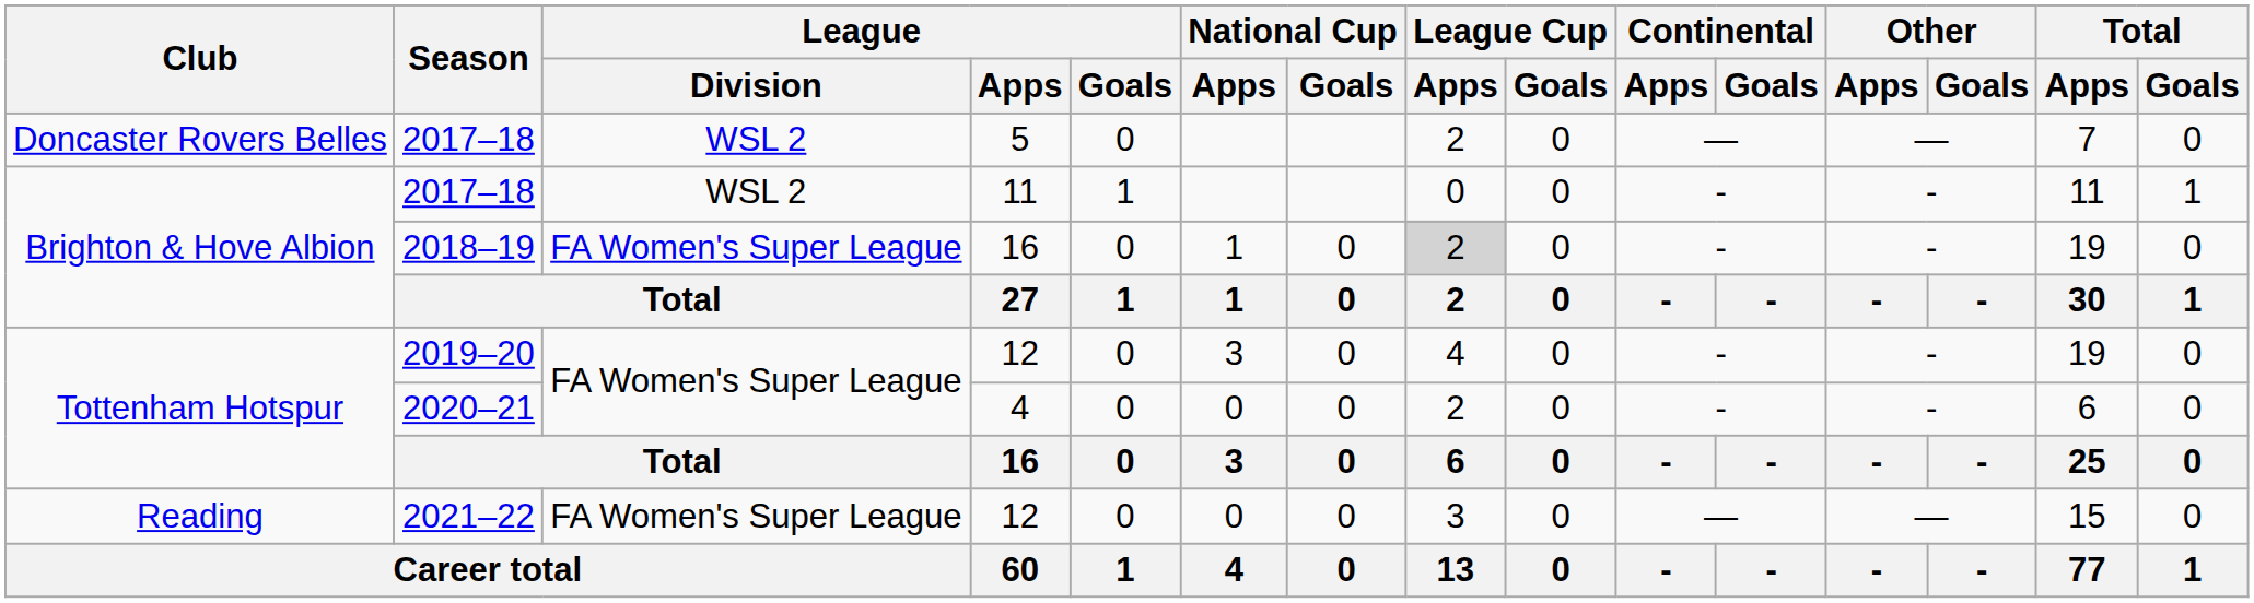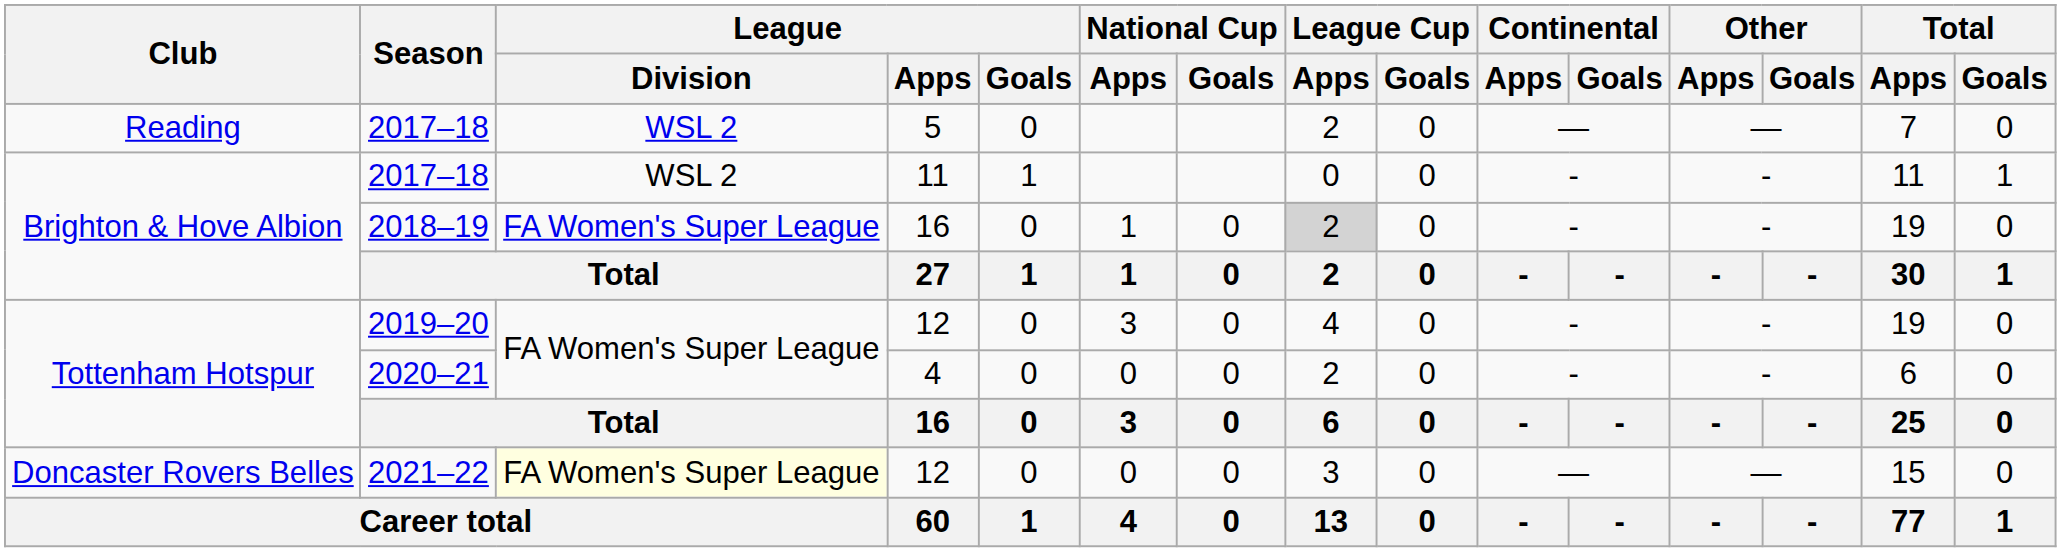 <table class="wikitable" style="text-align:center">
 <tr>
 <th rowspan="2">Club</th>
 <th rowspan="2">Season</th>
 <th colspan="3">League</th>
 <th colspan="2">National Cup</th>
 <th colspan="2">League Cup</th>
 <th colspan="2">Continental</th>
 <th colspan="2">Other</th>
 <th colspan="2">Total</th>
 </tr>
 <tr>
 <th>Division</th>
 <th>Apps</th>
 <th>Goals</th>
 <th>Apps</th>
 <th>Goals</th>
 <th>Apps</th>
 <th>Goals</th>
 <th>Apps</th>
 <th>Goals</th>
 <th>Apps</th>
 <th>Goals</th>
 <th>Apps</th>
 <th>Goals</th>
 </tr>
 <tr>
-<td><a href='#'>Doncaster Rovers Belles</a></td>
+<td><a href='#'>Reading</a></td>
 <td><a href='#'>2017–18</a></td>
 <td><a href='#'>WSL 2</a></td>
 <td>5</td>
 <td>0</td>
 <td></td>
 <td></td>
 <td>2</td>
 <td>0</td>
 <td colspan="2">—</td>
 <td colspan="2">—</td>
 <td>7</td>
 <td>0</td>
 </tr>
 <tr>
 <td rowspan="3"><a href='#'>Brighton & Hove Albion</a></td>
 <td><a href='#'>2017–18</a></td>
 <td rowspan="1">WSL 2</td>
 <td>11</td>
 <td>1</td>
 <td></td>
 <td></td>
 <td>0</td>
 <td>0</td>
 <td colspan="2">-</td>
 <td colspan="2">-</td>
 <td>11</td>
 <td>1</td>
 </tr>
 <tr>
 <td><a href='#'>2018–19</a></td>
 <td rowspan="1"><a href='#'>FA Women's Super League</a></td>
 <td>16</td>
 <td>0</td>
 <td>1</td>
 <td>0</td>
 <td style="background: lightgrey;">2</td>
 <td>0</td>
 <td colspan="2">-</td>
 <td colspan="2">-</td>
 <td>19</td>
 <td>0</td>
 </tr>
 <tr>
 <th colspan="2">Total</th>
 <th>27</th>
 <th>1</th>
 <th>1</th>
 <th>0</th>
 <th>2</th>
 <th>0</th>
 <th>-</th>
 <th>-</th>
 <th>-</th>
 <th>-</th>
 <th>30</th>
 <th>1</th>
 </tr>
 <tr>
 <td rowspan="3"><a href='#'>Tottenham Hotspur</a></td>
 <td><a href='#'>2019–20</a></td>
 <td rowspan="2">FA Women's Super League</td>
 <td>12</td>
 <td>0</td>
 <td>3</td>
 <td>0</td>
 <td>4</td>
 <td>0</td>
 <td colspan="2">-</td>
 <td colspan="2">-</td>
 <td>19</td>
 <td>0</td>
 </tr>
 <tr>
 <td><a href='#'>2020–21</a></td>
 <td>4</td>
 <td>0</td>
 <td>0</td>
 <td>0</td>
 <td>2</td>
 <td>0</td>
 <td colspan="2">-</td>
 <td colspan="2">-</td>
 <td>6</td>
 <td>0</td>
 </tr>
 <tr>
 <th colspan="2">Total</th>
 <th>16</th>
 <th>0</th>
 <th>3</th>
 <th>0</th>
 <th>6</th>
 <th>0</th>
 <th>-</th>
 <th>-</th>
 <th>-</th>
 <th>-</th>
 <th>25</th>
 <th>0</th>
 </tr>
 <tr>
-<td><a href='#'>Reading</a></td>
+<td><a href='#'>Doncaster Rovers Belles</a></td>
 <td><a href='#'>2021–22</a></td>
-<td>FA Women's Super League</td>
+<td style="background: lightyellow;">FA Women's Super League</td>
 <td>12</td>
 <td>0</td>
 <td>0</td>
 <td>0</td>
 <td>3</td>
 <td>0</td>
 <td colspan="2">—</td>
 <td colspan="2">—</td>
 <td>15</td>
 <td>0</td>
 </tr>
 <tr>
 <th colspan="3">Career total</th>
 <th>60</th>
 <th>1</th>
 <th>4</th>
 <th>0</th>
 <th>13</th>
 <th>0</th>
 <th>-</th>
 <th>-</th>
 <th>-</th>
 <th>-</th>
 <th>77</th>
 <th>1</th>
 </tr>
 </table>
